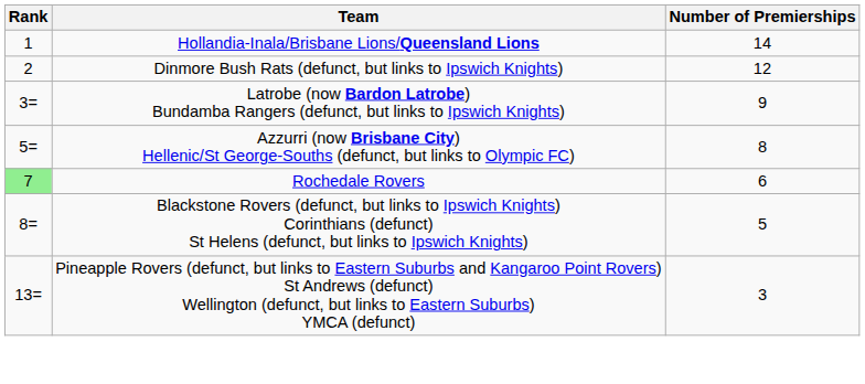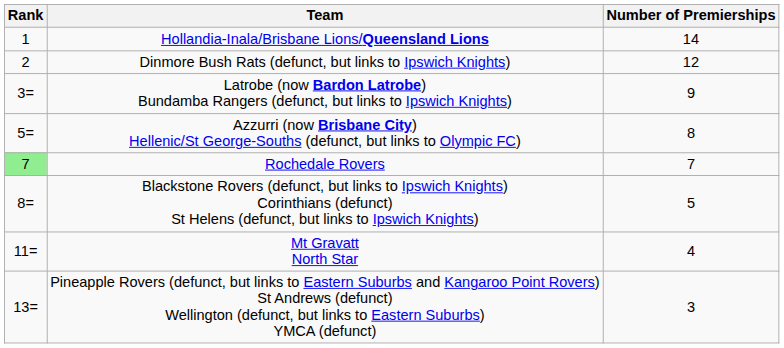 <table class="wikitable" style="text-align:center">
 <tr>
 <th>Rank</th>
 <th>Team</th>
 <th>Number of Premierships</th>
 </tr>
 <tr>
 <td>1</td>
 <td><a href='#'>Hollandia-Inala/Brisbane Lions/<strong>Queensland Lions</strong></a></td>
 <td>14</td>
 </tr>
 <tr>
 <td>2</td>
 <td>Dinmore Bush Rats (defunct, but links to <a href='#'>Ipswich Knights</a>)</td>
 <td>12</td>
 </tr>
 <tr>
 <td>3=</td>
 <td>Latrobe (now <strong><a href='#'>Bardon Latrobe</a></strong>)<br>Bundamba Rangers (defunct, but links to <a href='#'>Ipswich Knights</a>)</td>
 <td>9</td>
 </tr>
 <tr>
 <td>5=</td>
 <td>Azzurri (now <strong><a href='#'>Brisbane City</a></strong>)<br><a href='#'>Hellenic/St George-Souths</a> (defunct, but links to <a href='#'>Olympic FC</a>)</td>
 <td>8</td>
 </tr>
 <tr>
 <td style="background: lightgreen;">7</td>
 <td><a href='#'>Rochedale Rovers</a></td>
-<td>6</td>
+<td>7</td>
 </tr>
 <tr>
 <td>8=</td>
 <td>Blackstone Rovers (defunct, but links to <a href='#'>Ipswich Knights</a>)<br>Corinthians (defunct)<br>St Helens (defunct, but links to <a href='#'>Ipswich Knights</a>)</td>
 <td>5</td>
 </tr>
 <tr>
+<td>11=</td>
+<td><a href='#'>Mt Gravatt</a> <br><a href='#'>North Star</a></td>
+<td>4</td>
+</tr>
+<tr>
 <td>13=</td>
 <td>Pineapple Rovers (defunct, but links to <a href='#'>Eastern Suburbs</a> and <a href='#'>Kangaroo Point Rovers</a>) <br>St Andrews (defunct) <br>Wellington (defunct, but links to <a href='#'>Eastern Suburbs</a>) <br>YMCA (defunct)</td>
 <td>3</td>
 </tr>
 </table>
